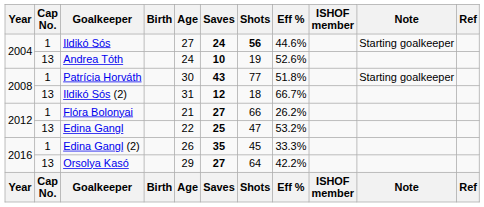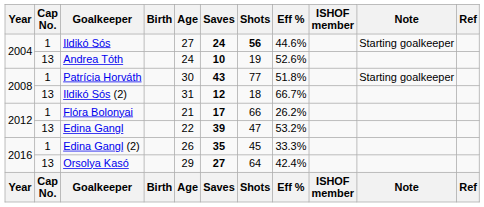 <table class="wikitable sortable" style="text-align: center; font-size: 90%; margin-left: 1em;">
 <tr>
 <th>Year</th>
 <th class="unsortable">Cap<br>No.</th>
 <th>Goalkeeper</th>
 <th>Birth</th>
 <th>Age</th>
 <th>Saves</th>
 <th>Shots</th>
 <th>Eff %</th>
 <th>ISHOF<br>member</th>
 <th>Note</th>
 <th class="unsortable">Ref</th>
 </tr>
 <tr>
 <td rowspan="2" style="text-align: left;">2004</td>
 <td>1</td>
 <td style="text-align: left;" data-sort-value="Sós, Ildikó"><a href='#'>Ildikó Sós</a></td>
 <td></td>
 <td>27</td>
 <td><strong>24</strong></td>
 <td><strong>56</strong></td>
 <td>44.6%</td>
 <td></td>
 <td style="text-align: left;">Starting goalkeeper</td>
 <td></td>
 </tr>
 <tr>
 <td>13</td>
 <td style="text-align: left;" data-sort-value="Tóth, Andrea"><a href='#'>Andrea Tóth</a></td>
 <td></td>
 <td>24</td>
 <td><strong>10</strong></td>
 <td>19</td>
 <td>52.6%</td>
 <td></td>
 <td style="text-align: left;"></td>
 <td></td>
 </tr>
 <tr>
 <td rowspan="2" style="text-align: left;">2008</td>
 <td>1</td>
 <td style="text-align: left;" data-sort-value="Horváth, Patrícia"><a href='#'>Patrícia Horváth</a></td>
 <td></td>
 <td>30</td>
 <td><strong>43</strong></td>
 <td>77</td>
 <td>51.8%</td>
 <td></td>
 <td style="text-align: left;">Starting goalkeeper</td>
 <td></td>
 </tr>
 <tr>
 <td>13</td>
 <td style="text-align: left;" data-sort-value="Sós, Ildikó"><a href='#'>Ildikó Sós</a> (2)</td>
 <td></td>
 <td>31</td>
 <td><strong>12</strong></td>
 <td>18</td>
 <td>66.7%</td>
 <td></td>
 <td style="text-align: left;"></td>
 <td></td>
 </tr>
 <tr>
 <td rowspan="2" style="text-align: left;">2012</td>
 <td>1</td>
 <td style="text-align: left;" data-sort-value="Bolonyai, Flóra"><a href='#'>Flóra Bolonyai</a></td>
 <td></td>
 <td>21</td>
-<td><strong>27</strong></td>
+<td><strong>17</strong></td>
 <td>66</td>
 <td>26.2%</td>
 <td></td>
 <td style="text-align: left;"></td>
 <td></td>
 </tr>
 <tr>
 <td>13</td>
 <td style="text-align: left;" data-sort-value="Gangl, Edina"><a href='#'>Edina Gangl</a></td>
 <td></td>
 <td>22</td>
-<td><strong>25</strong></td>
+<td><strong>39</strong></td>
 <td>47</td>
 <td>53.2%</td>
 <td></td>
 <td style="text-align: left;"></td>
 <td></td>
 </tr>
 <tr>
 <td rowspan="2" style="text-align: left;">2016</td>
 <td>1</td>
 <td style="text-align: left;" data-sort-value="Gangl, Edina"><a href='#'>Edina Gangl</a> (2)</td>
 <td></td>
 <td>26</td>
 <td><strong>35</strong></td>
 <td>45</td>
 <td>33.3%</td>
 <td></td>
 <td style="text-align: left;"></td>
 <td></td>
 </tr>
 <tr>
 <td>13</td>
 <td style="text-align: left;" data-sort-value="Kasó, Orsolya"><a href='#'>Orsolya Kasó</a></td>
 <td></td>
 <td>29</td>
 <td><strong>27</strong></td>
 <td>64</td>
-<td>42.2%</td>
+<td>42.4%</td>
 <td></td>
 <td style="text-align: left;"></td>
 <td></td>
 </tr>
 <tr>
 <th>Year</th>
 <th>Cap<br>No.</th>
 <th>Goalkeeper</th>
 <th>Birth</th>
 <th>Age</th>
 <th>Saves</th>
 <th>Shots</th>
 <th>Eff %</th>
 <th>ISHOF<br>member</th>
 <th>Note</th>
 <th>Ref</th>
 </tr>
 </table>
